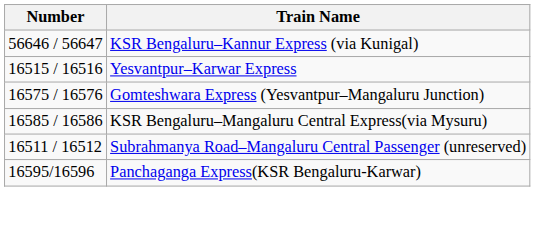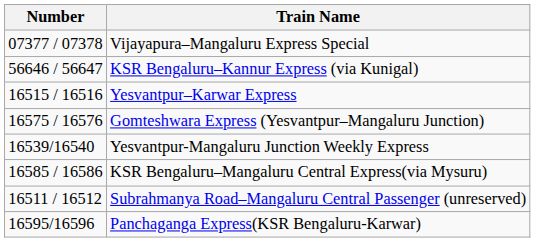 <table class="wikitable sortable">
 <tr>
 <th>Number</th>
 <th>Train Name</th>
+</tr>
+<tr>
+<td>07377 / 07378</td>
+<td>Vijayapura–Mangaluru Express Special</td>
 </tr>
 <tr>
 <td>56646 / 56647</td>
 <td><a href='#'>KSR Bengaluru–Kannur Express</a> (via Kunigal)</td>
 </tr>
 <tr>
 <td>16515 / 16516</td>
 <td><a href='#'>Yesvantpur–Karwar Express</a></td>
 </tr>
 <tr>
 <td>16575 / 16576</td>
 <td><a href='#'>Gomteshwara Express</a> (Yesvantpur–Mangaluru Junction)</td>
 </tr>
 <tr>
+<td>16539/16540</td>
+<td>Yesvantpur-Mangaluru Junction Weekly Express</td>
+</tr>
+<tr>
 <td>16585 / 16586</td>
 <td>KSR Bengaluru–Mangaluru Central Express(via Mysuru)</td>
 </tr>
 <tr>
 <td>16511 / 16512</td>
 <td><a href='#'>Subrahmanya Road–Mangaluru Central Passenger</a> (unreserved)</td>
 </tr>
 <tr>
 <td>16595/16596</td>
 <td><a href='#'>Panchaganga Express</a>(KSR Bengaluru-Karwar)</td>
 </tr>
 </table>
